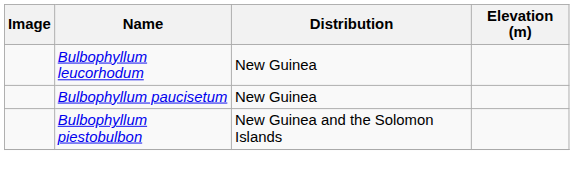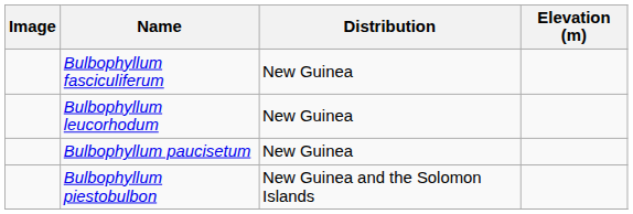 <table class="wikitable collapsible">
 <tr>
 <th>Image</th>
 <th>Name</th>
 <th>Distribution</th>
 <th>Elevation (m)</th>
+</tr>
+<tr>
+<td></td>
+<td><em><a href='#'>Bulbophyllum fasciculiferum</a></em></td>
+<td>New Guinea</td>
+<td></td>
 </tr>
 <tr>
 <td></td>
 <td><em><a href='#'>Bulbophyllum leucorhodum</a></em> </td>
 <td>New Guinea</td>
 <td></td>
 </tr>
 <tr>
 <td></td>
 <td><em><a href='#'>Bulbophyllum paucisetum</a></em> </td>
 <td>New Guinea</td>
 <td></td>
 </tr>
 <tr>
 <td></td>
 <td><em><a href='#'>Bulbophyllum piestobulbon</a></em> </td>
 <td>New Guinea and the Solomon Islands</td>
 <td></td>
 </tr>
 <tr>
 </tr>
 </table>
